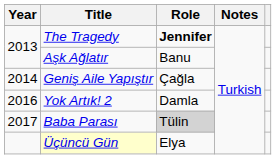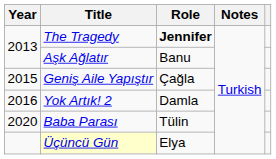 <table class="wikitable plainrowheaders sortable">
 <tr>
 <th scope="col">Year</th>
 <th scope="col">Title</th>
 <th scope="col">Role</th>
 <th scope="col">Notes</th>
 <th scope="col" class="unsortable"></th>
 </tr>
 <tr>
 <td rowspan=2>2013</td>
 <td><em><a href='#'>The Tragedy</a></em></td>
 <td><strong>Jennifer</strong></td>
 <td rowspan=6><a href='#'>Turkish</a></td>
 <td></td>
 </tr>
 <tr>
 <td><em><a href='#'>Aşk Ağlatır</a></em></td>
 <td>Banu</td>
 <td></td>
 </tr>
 <tr>
-<td>2014</td>
+<td>2015</td>
 <td><em><a href='#'>Geniş Aile Yapıştır</a></em></td>
 <td>Çağla</td>
 <td></td>
 </tr>
 <tr>
 <td>2016</td>
 <td><em><a href='#'>Yok Artık! 2</a></em></td>
 <td>Damla</td>
 <td></td>
 </tr>
 <tr>
-<td>2017</td>
+<td>2020</td>
 <td><em><a href='#'>Baba Parası</a></em></td>
-<td style="background: lightgrey;">Tülin</td>
+<td>Tülin</td>
 <td></td>
 </tr>
 <tr>
 <td></td>
 <td style="background:#ffc;"><em><a href='#'>Üçüncü Gün</a></em></td>
 <td>Elya</td>
 <td></td>
 </tr>
 </table>
